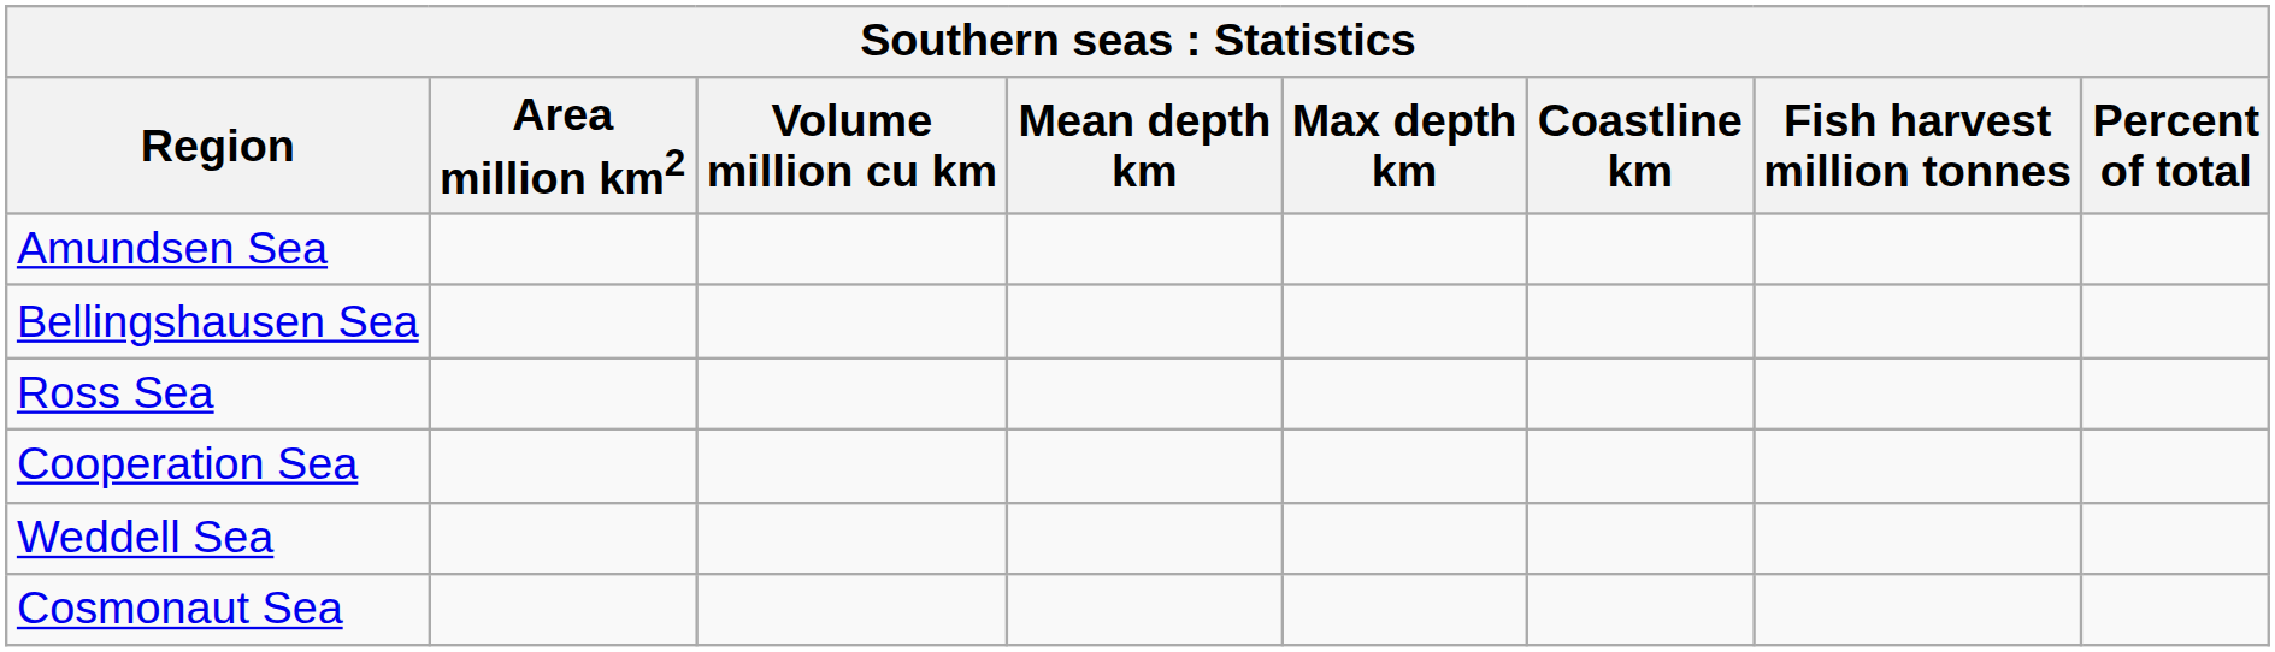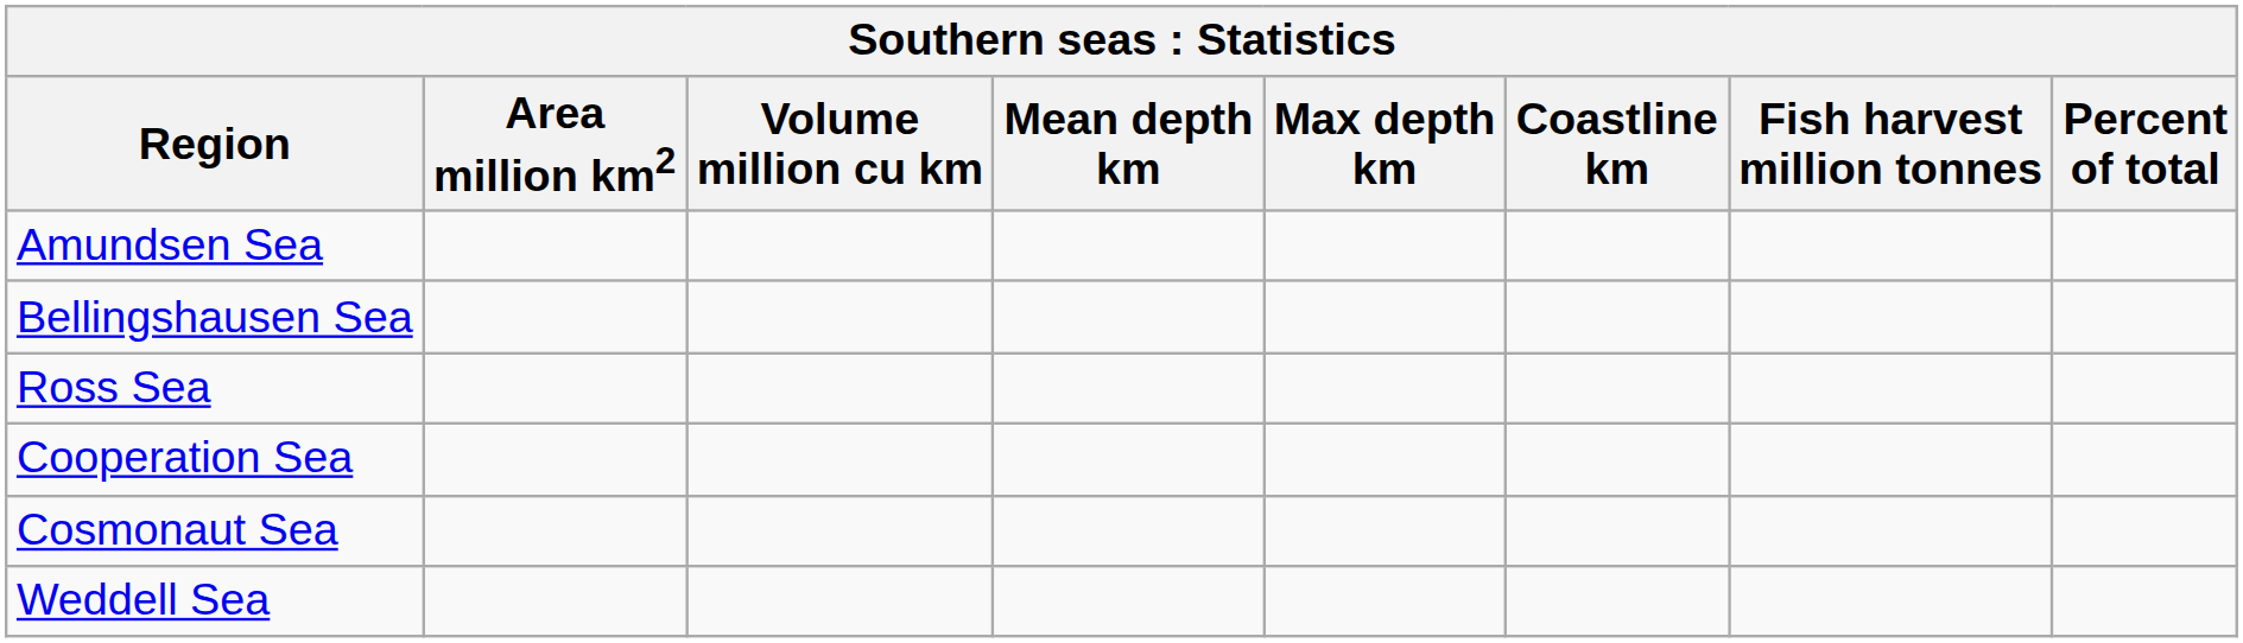 <table class="wikitable collapsible collapsed">
 <tr>
 <th colspan=8 align="center" width="560px"><strong>Southern seas : Statistics</strong></th>
 </tr>
 <tr>
 <th>Region</th>
 <th>Area<br>million km<sup>2</sup></th>
 <th>Volume<br>million cu km</th>
 <th>Mean depth<br>km</th>
 <th>Max depth<br>km</th>
 <th>Coastline<br>km</th>
 <th>Fish harvest<br>million tonnes</th>
 <th>Percent<br>of total</th>
 </tr>
 <tr>
 <td><a href='#'>Amundsen Sea</a></td>
 <td></td>
 <td></td>
 <td></td>
 <td></td>
 <td></td>
 <td></td>
 <td></td>
 </tr>
 <tr>
 <td><a href='#'>Bellingshausen Sea</a></td>
 <td></td>
 <td></td>
 <td></td>
 <td></td>
 <td></td>
 <td></td>
 <td></td>
 </tr>
 <tr>
 <td><a href='#'>Ross Sea</a></td>
 <td></td>
 <td></td>
 <td></td>
 <td></td>
 <td></td>
 <td></td>
 <td></td>
 </tr>
 <tr>
 <td><a href='#'>Cooperation Sea</a></td>
 <td></td>
 <td></td>
 <td></td>
 <td></td>
 <td></td>
 <td></td>
 <td></td>
 </tr>
 <tr>
+<td><a href='#'>Cosmonaut Sea</a></td>
+<td></td>
+<td></td>
+<td></td>
+<td></td>
+<td></td>
+<td></td>
+<td></td>
+</tr>
+<tr>
 <td><a href='#'>Weddell Sea</a></td>
 <td></td>
 <td></td>
 <td></td>
 <td></td>
 <td></td>
 <td></td>
 <td></td>
 </tr>
-<tr>
-<td><a href='#'>Cosmonaut Sea</a></td>
-<td></td>
-<td></td>
-<td></td>
-<td></td>
-<td></td>
-<td></td>
-<td></td>
-</tr>
 </table>
